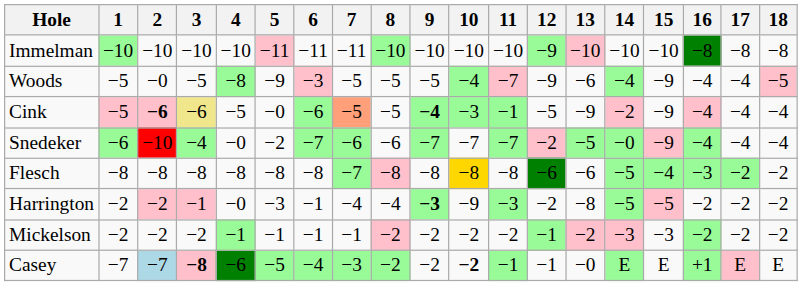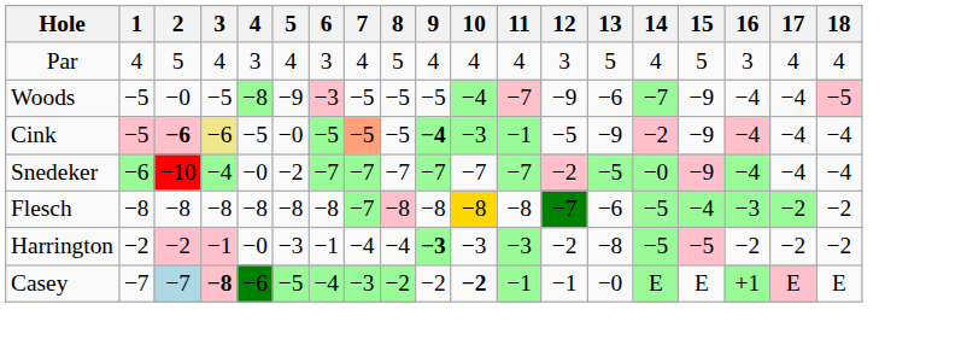 <table class="wikitable" style="text-align:center">
 <tr>
 <th>Hole</th>
 <th> 1 </th>
 <th> 2 </th>
 <th> 3 </th>
 <th> 4 </th>
 <th> 5 </th>
 <th> 6 </th>
 <th> 7 </th>
 <th> 8 </th>
 <th> 9 </th>
 <th> 10 </th>
 <th> 11 </th>
 <th> 12 </th>
 <th> 13 </th>
 <th> 14 </th>
 <th> 15 </th>
 <th> 16 </th>
 <th> 17 </th>
 <th> 18 </th>
 </tr>
 <tr>
-<td align=left> Immelman</td>
-<td style="background: PaleGreen;">−10</td>
-<td>−10</td>
-<td>−10</td>
-<td>−10</td>
-<td style="background: Pink;">−11</td>
-<td>−11</td>
-<td>−11</td>
-<td style="background: PaleGreen;">−10</td>
-<td>−10</td>
-<td>−10</td>
-<td>−10</td>
-<td style="background: PaleGreen;">−9</td>
-<td style="background: Pink;">−10</td>
-<td>−10</td>
-<td>−10</td>
-<td style="background: Green;">−8</td>
-<td>−8</td>
-<td>−8</td>
+<td>Par</td>
+<td>4</td>
+<td>5</td>
+<td>4</td>
+<td>3</td>
+<td>4</td>
+<td>3</td>
+<td>4</td>
+<td>5</td>
+<td>4</td>
+<td>4</td>
+<td>4</td>
+<td>3</td>
+<td>5</td>
+<td>4</td>
+<td>5</td>
+<td>3</td>
+<td>4</td>
+<td>4</td>
 </tr>
 <tr>
 <td align=left> Woods</td>
 <td>−5</td>
 <td>−0</td>
 <td>−5</td>
 <td style="background: PaleGreen;">−8</td>
 <td>−9</td>
 <td style="background: Pink;">−3</td>
 <td>−5</td>
 <td>−5</td>
 <td>−5</td>
 <td style="background: PaleGreen;">−4</td>
 <td style="background: Pink;">−7</td>
 <td>−9</td>
 <td>−6</td>
-<td style="background: PaleGreen;">−4</td>
+<td style="background: PaleGreen;">−7</td>
 <td>−9</td>
 <td>−4</td>
 <td>−4</td>
 <td style="background: Pink;">−5</td>
 </tr>
 <tr>
 <td align=left> Cink</td>
 <td style="background: Pink;">−5</td>
 <td style="background: Pink;"><strong>−6</strong></td>
 <td style="background: khaki;">−6</td>
 <td>−5</td>
 <td>−0</td>
-<td style="background: PaleGreen;">−6</td>
+<td style="background: PaleGreen;">−5</td>
 <td style="background: lightsalmon;">−5</td>
 <td>−5</td>
 <td style="background: PaleGreen;"><strong>−4</strong></td>
 <td style="background: PaleGreen;">−3</td>
 <td style="background: PaleGreen;">−1</td>
 <td>−5</td>
 <td>−9</td>
 <td style="background: Pink;">−2</td>
 <td>−9</td>
 <td style="background: Pink;">−4</td>
 <td>−4</td>
 <td>−4</td>
 </tr>
 <tr>
 <td align=left> Snedeker</td>
 <td style="background: PaleGreen;">−6</td>
 <td style="background: Red;">−10</td>
 <td style="background: PaleGreen;">−4</td>
 <td>−0</td>
 <td>−2</td>
 <td style="background: PaleGreen;">−7</td>
-<td style="background: PaleGreen;">−6</td>
-<td>−6</td>
+<td style="background: PaleGreen;">−7</td>
+<td>−7</td>
 <td style="background: PaleGreen;">−7</td>
 <td>−7</td>
 <td style="background: PaleGreen;">−7</td>
 <td style="background: Pink;">−2</td>
 <td style="background: PaleGreen;">−5</td>
 <td style="background: PaleGreen;">−0</td>
 <td style="background: Pink;">−9</td>
 <td style="background: PaleGreen;">−4</td>
 <td>−4</td>
 <td>−4</td>
 </tr>
 <tr>
 <td align=left> Flesch</td>
 <td>−8</td>
 <td>−8</td>
 <td>−8</td>
 <td>−8</td>
 <td>−8</td>
 <td>−8</td>
 <td style="background: PaleGreen;">−7</td>
 <td style="background: Pink;">−8</td>
 <td>−8</td>
 <td style="background: gold;">−8</td>
 <td>−8</td>
-<td style="background: Green;">−6</td>
+<td style="background: Green;">−7</td>
 <td>−6</td>
 <td style="background: PaleGreen;">−5</td>
 <td style="background: PaleGreen;">−4</td>
 <td style="background: PaleGreen;">−3</td>
 <td style="background: PaleGreen;">−2</td>
 <td>−2</td>
 </tr>
 <tr>
 <td align=left> Harrington</td>
 <td>−2</td>
 <td style="background: Pink;">−2</td>
 <td style="background: Pink;">−1</td>
 <td>−0</td>
 <td>−3</td>
 <td>−1</td>
 <td>−4</td>
 <td>−4</td>
 <td style="background: PaleGreen;"><strong>−3</strong></td>
-<td>−9</td>
+<td>−3</td>
 <td style="background: PaleGreen;">−3</td>
 <td>−2</td>
 <td>−8</td>
 <td style="background: PaleGreen;">−5</td>
 <td style="background: Pink;">−5</td>
 <td>−2</td>
-<td>−2</td>
-<td>−2</td>
-</tr>
-<tr>
-<td align=left> Mickelson</td>
-<td>−2</td>
-<td>−2</td>
-<td>−2</td>
-<td style="background: PaleGreen;">−1</td>
-<td>−1</td>
-<td>−1</td>
-<td>−1</td>
-<td style="background: Pink;">−2</td>
-<td>−2</td>
-<td>−2</td>
-<td>−2</td>
-<td style="background: PaleGreen;">−1</td>
-<td style="background: Pink;">−2</td>
-<td style="background: Pink;">−3</td>
-<td>−3</td>
-<td style="background: PaleGreen;">−2</td>
 <td>−2</td>
 <td>−2</td>
 </tr>
 <tr>
 <td align=left> Casey</td>
 <td>−7</td>
 <td style="background: lightblue;">−7</td>
 <td style="background: Pink;"><strong>−8</strong></td>
 <td style="background: Green;">−6</td>
 <td style="background: PaleGreen;">−5</td>
 <td style="background: PaleGreen;">−4</td>
 <td style="background: PaleGreen;">−3</td>
 <td style="background: PaleGreen;">−2</td>
 <td>−2</td>
 <td><strong>−2</strong></td>
 <td style="background: PaleGreen;">−1</td>
 <td>−1</td>
 <td>−0</td>
 <td style="background: PaleGreen;">E</td>
 <td>E</td>
 <td style="background: PaleGreen;">+1</td>
 <td style="background: Pink;">E</td>
 <td>E</td>
 </tr>
 </table>
